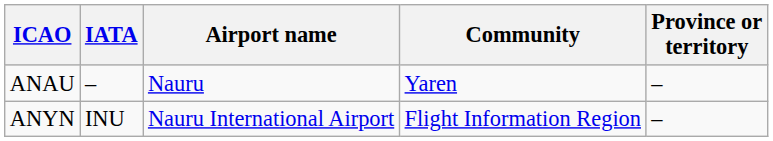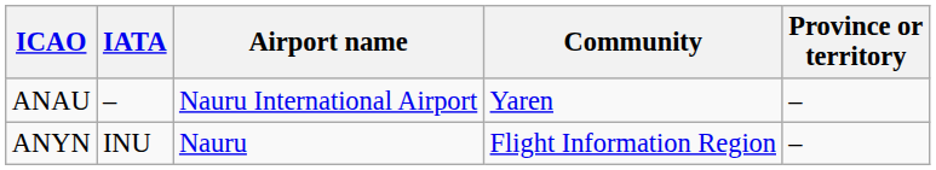 <table class="wikitable" style="width:auto;">
 <tr>
 <th width="*"><a href='#'>ICAO</a></th>
 <th width="*"><a href='#'>IATA</a></th>
 <th width="*">Airport name</th>
 <th width="*">Community</th>
 <th width="*">Province or<br>territory</th>
 </tr>
 <tr>
 <td>ANAU</td>
 <td>–</td>
-<td><a href='#'>Nauru</a></td>
+<td><a href='#'>Nauru International Airport</a></td>
 <td><a href='#'>Yaren</a></td>
 <td>–</td>
 </tr>
 <tr>
 <td>ANYN</td>
 <td>INU</td>
-<td><a href='#'>Nauru International Airport</a></td>
+<td><a href='#'>Nauru</a></td>
 <td><a href='#'>Flight Information Region</a></td>
 <td>–</td>
 </tr>
 </table>
